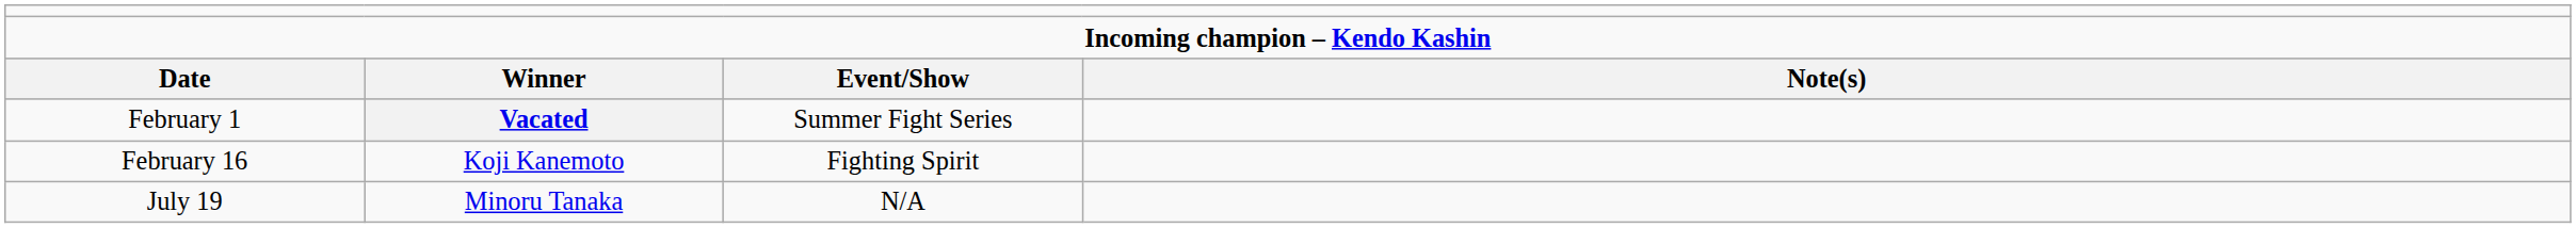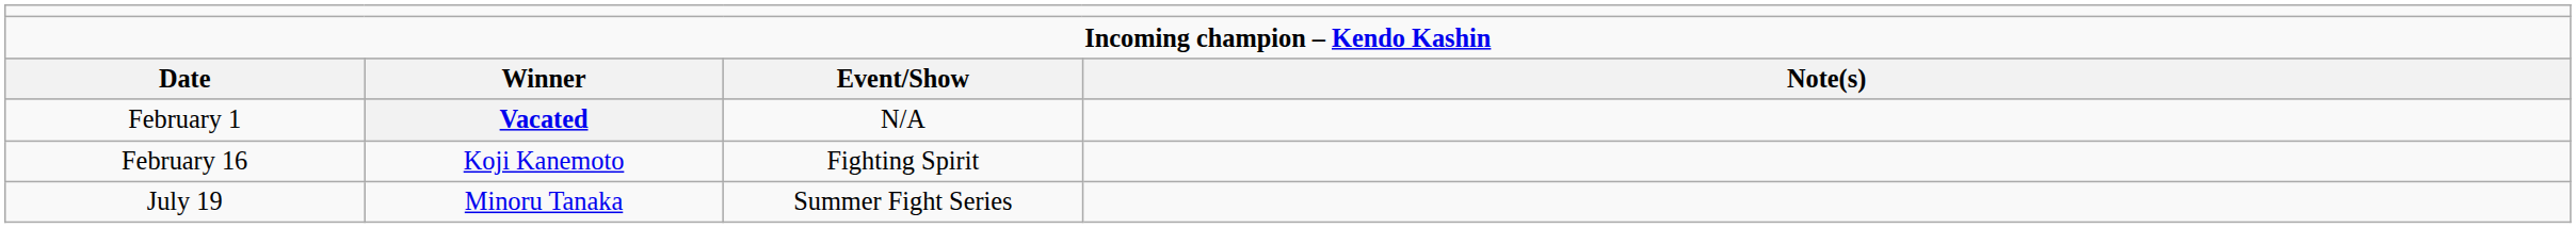 <table class="wikitable" style="text-align:center; width:100%;">
 <tr>
 <td colspan="5"></td>
 </tr>
 <tr>
 <td colspan="5"><strong>Incoming champion – <a href='#'>Kendo Kashin</a></strong></td>
 </tr>
 <tr>
 <th width=14%>Date</th>
 <th width=14%>Winner</th>
 <th width=14%>Event/Show</th>
 <th width=58%>Note(s)</th>
 </tr>
 <tr>
 <td>February 1</td>
 <th><a href='#'>Vacated</a></th>
-<td>Summer Fight Series</td>
+<td>N/A</td>
 <td align="left"></td>
 </tr>
 <tr>
 <td>February 16</td>
 <td><a href='#'>Koji Kanemoto</a></td>
 <td>Fighting Spirit</td>
 <td align="left"></td>
 </tr>
 <tr>
 <td>July 19</td>
 <td><a href='#'>Minoru Tanaka</a></td>
-<td>N/A</td>
+<td>Summer Fight Series</td>
 <td align="left"></td>
 </tr>
 </table>
